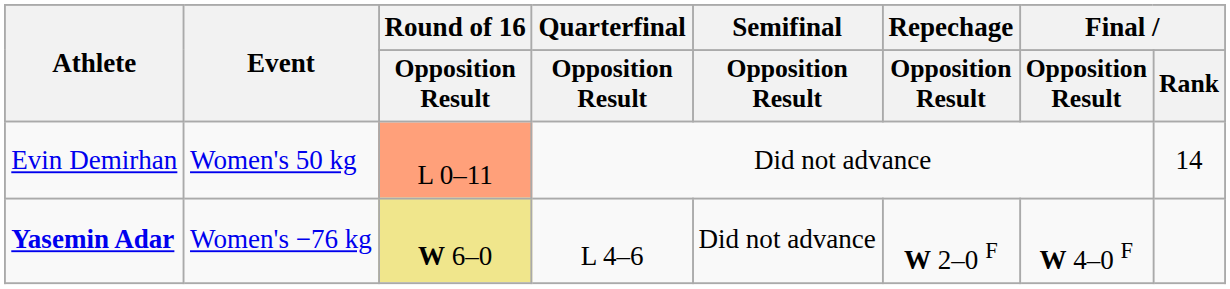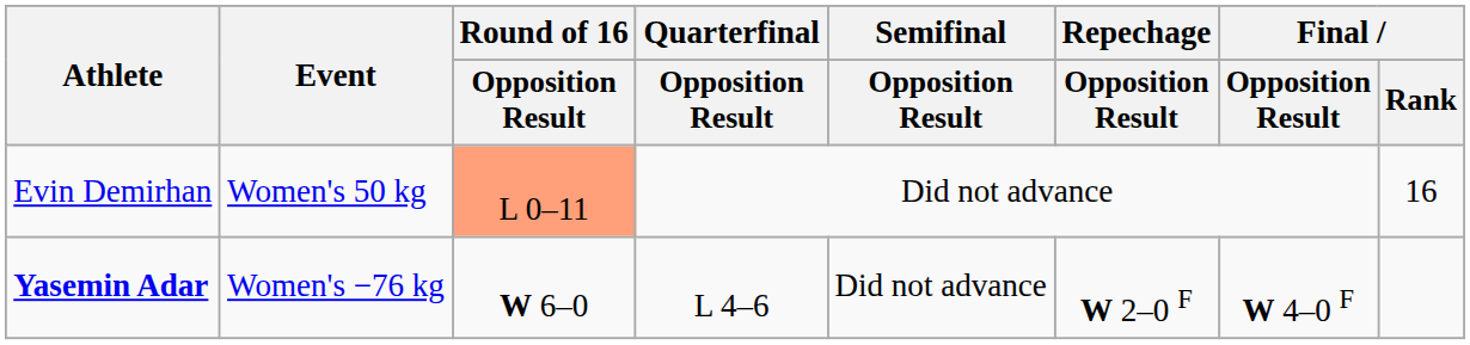 <table class="wikitable" style="font-size:90%">
 <tr>
 <th rowspan=2>Athlete</th>
 <th rowspan=2>Event</th>
 <th>Round of 16</th>
 <th>Quarterfinal</th>
 <th>Semifinal</th>
 <th>Repechage</th>
 <th colspan=2>Final / </th>
 </tr>
 <tr style="font-size: 95%">
 <th>Opposition<br>Result</th>
 <th>Opposition<br>Result</th>
 <th>Opposition<br>Result</th>
 <th>Opposition<br>Result</th>
 <th>Opposition<br>Result</th>
 <th>Rank</th>
 </tr>
 <tr align=center>
 <td align=left><a href='#'>Evin Demirhan</a></td>
 <td align=left><a href='#'>Women's 50 kg</a></td>
 <td style="background: lightsalmon;"><br>L 0–11</td>
 <td colspan=4>Did not advance</td>
-<td>14</td>
+<td>16</td>
 </tr>
 <tr align=center>
 <td align=left><strong><a href='#'>Yasemin Adar</a></strong></td>
 <td align=left><a href='#'>Women's −76 kg</a></td>
-<td style="background: khaki;"><br><strong>W</strong> 6–0</td>
+<td><br><strong>W</strong> 6–0</td>
 <td><br>L 4–6</td>
 <td>Did not advance</td>
 <td><br><strong>W</strong> 2–0 <sup>F</sup></td>
 <td><br><strong>W</strong> 4–0 <sup>F</sup></td>
 <td></td>
 </tr>
 </table>
